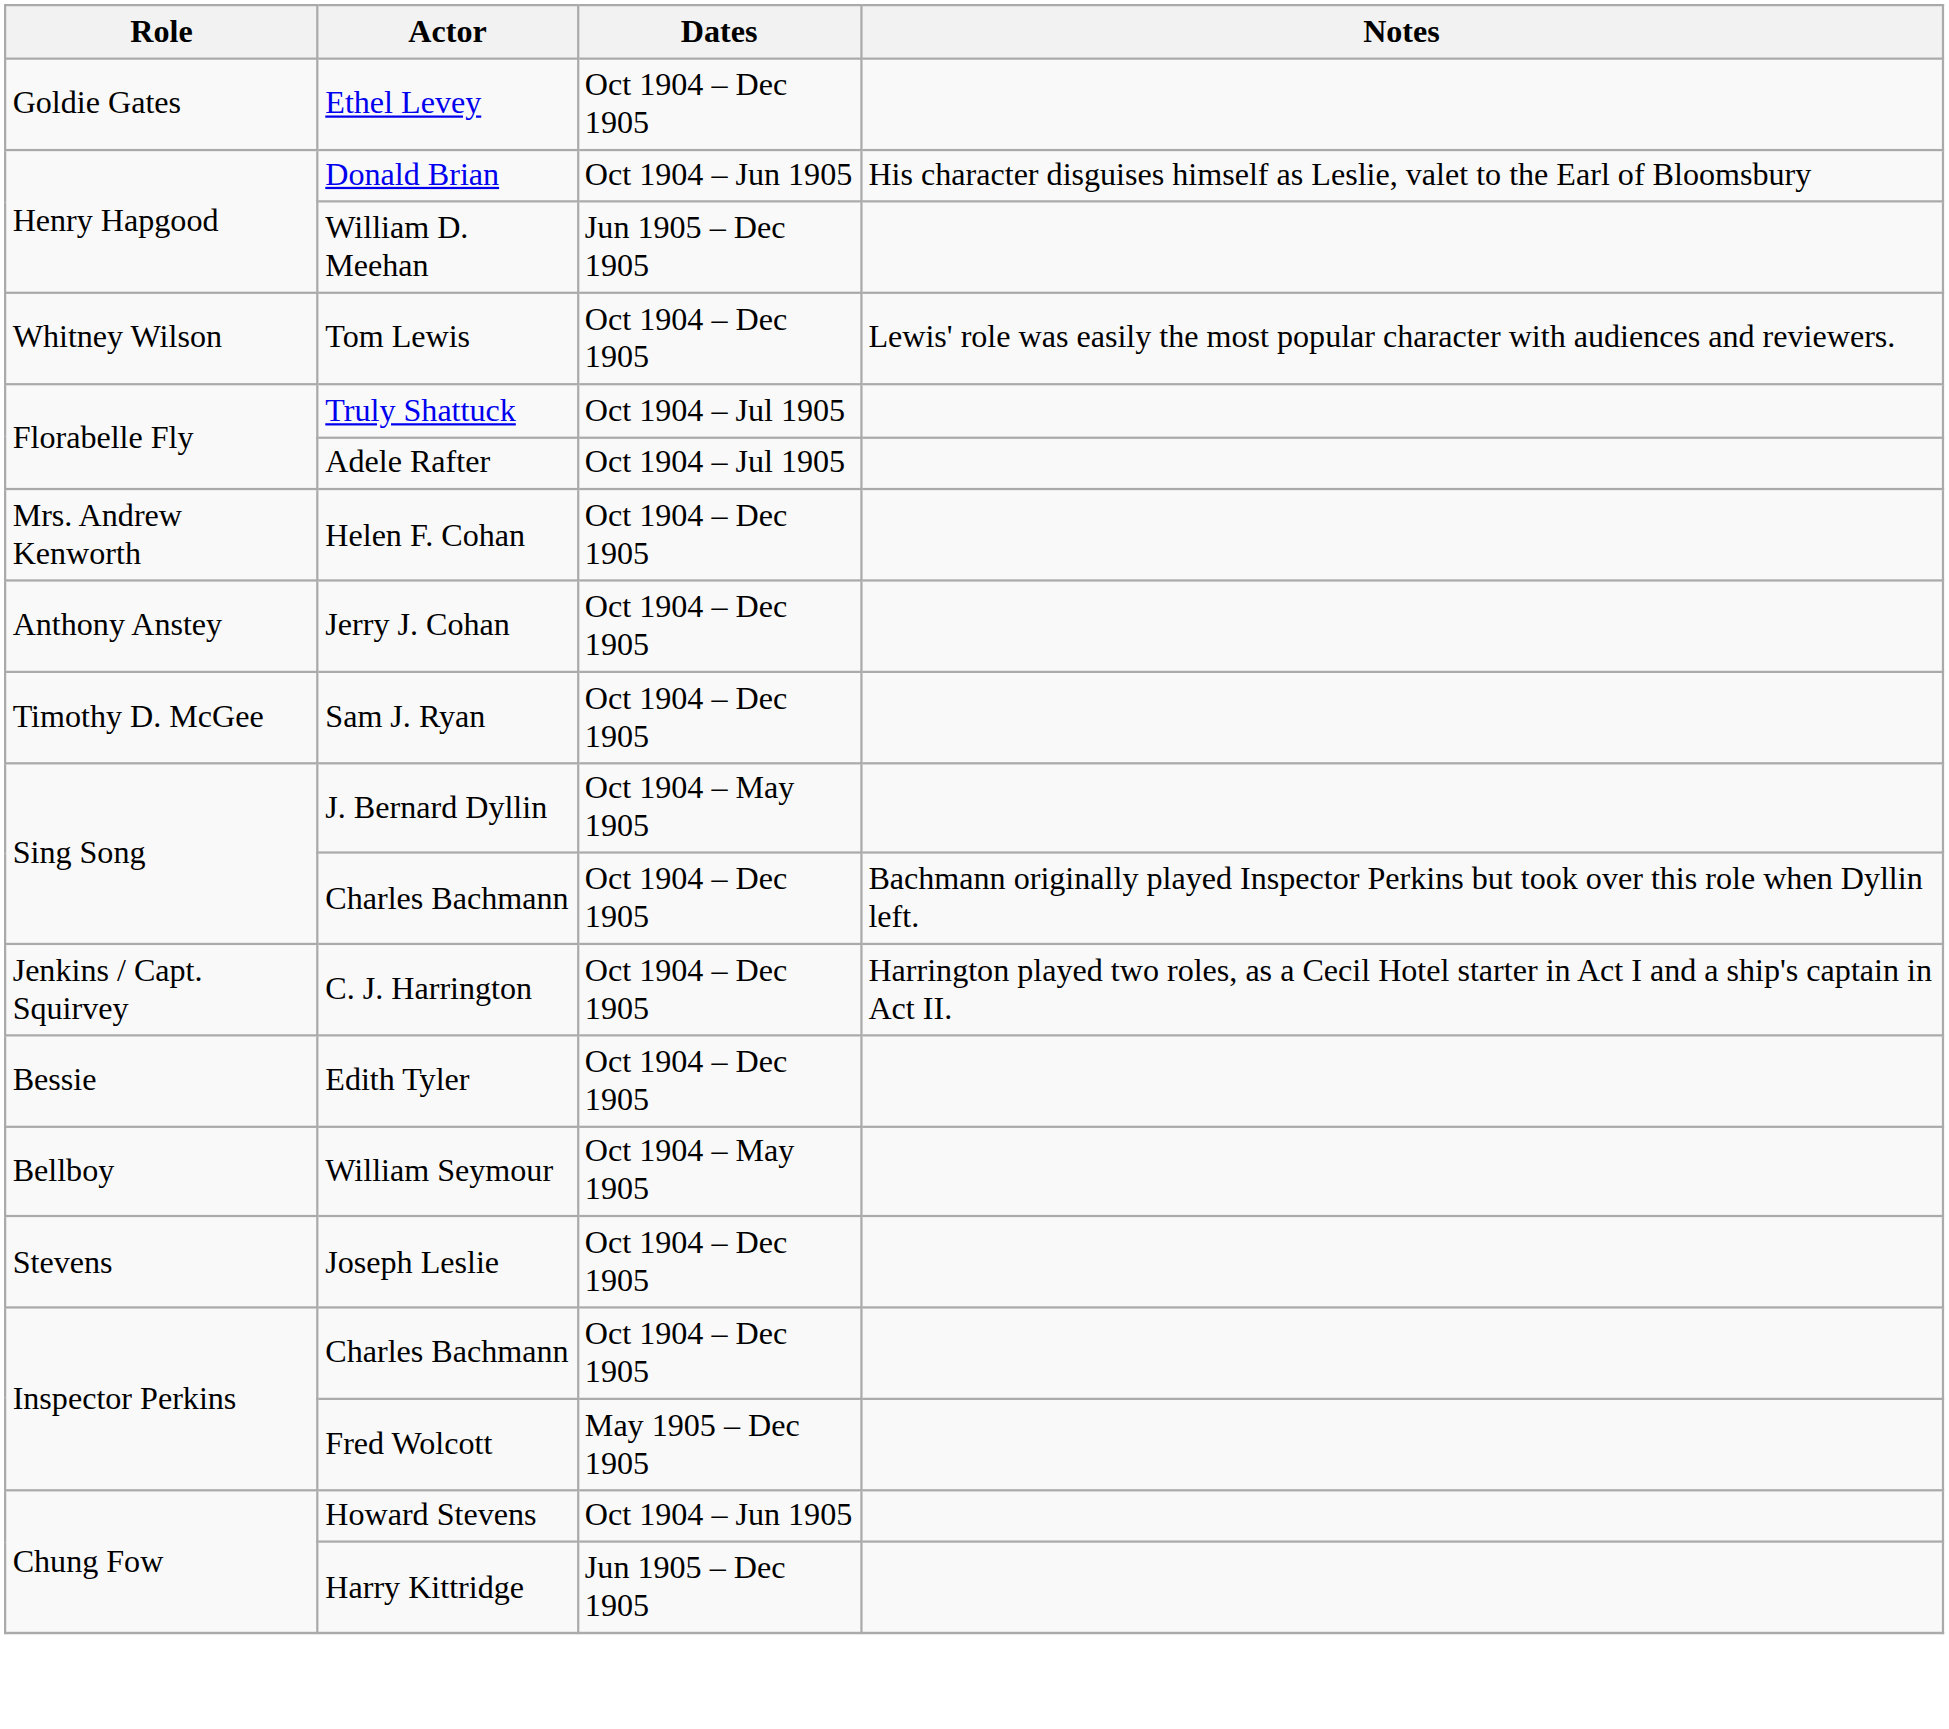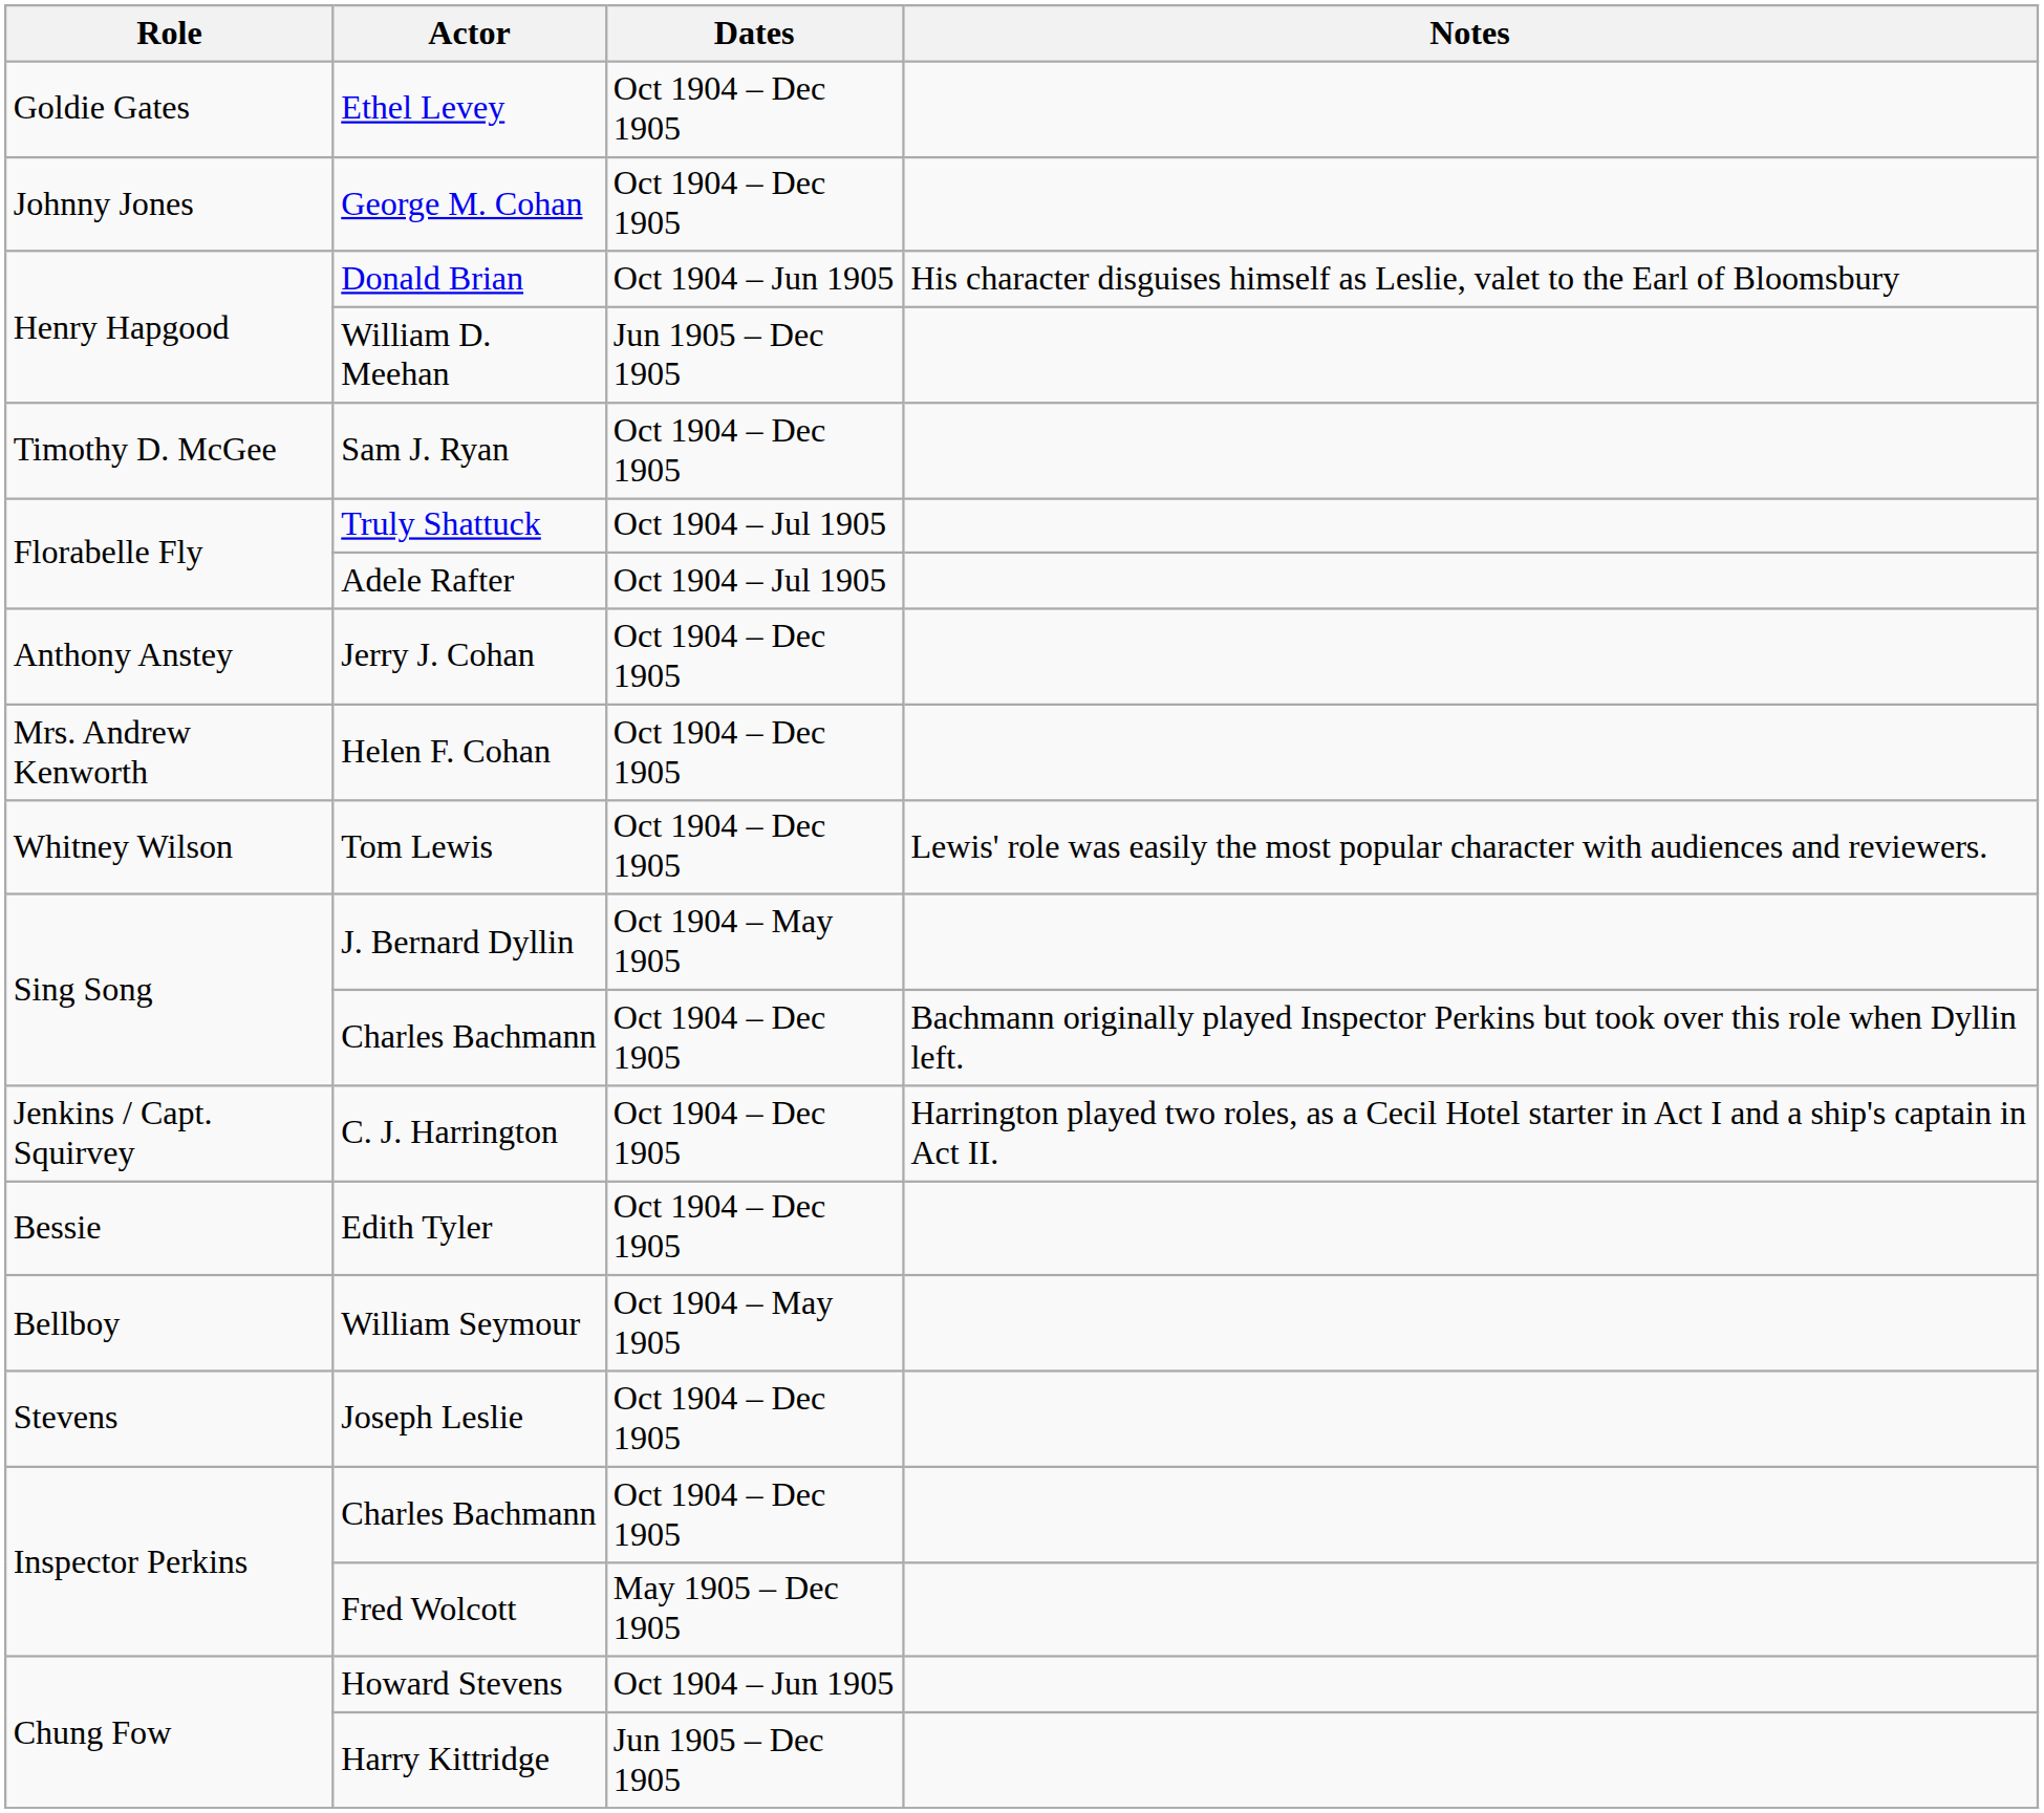 <table class="wikitable sortable plainrowheaders" style="font-size: 90%">
 <tr>
 <th scope="col">Role</th>
 <th scope="col">Actor</th>
 <th scope="col">Dates</th>
 <th scope="col">Notes</th>
 </tr>
 <tr>
 <td>Goldie Gates</td>
 <td><a href='#'>Ethel Levey</a></td>
+<td>Oct 1904 – Dec 1905</td>
+<td></td>
+</tr>
+<tr>
+<td>Johnny Jones</td>
+<td><a href='#'>George M. Cohan</a></td>
 <td>Oct 1904 – Dec 1905</td>
 <td></td>
 </tr>
 <tr>
 <td rowspan=2>Henry Hapgood</td>
 <td><a href='#'>Donald Brian</a></td>
 <td>Oct 1904 – Jun 1905</td>
 <td>His character disguises himself as Leslie, valet to the Earl of Bloomsbury</td>
 </tr>
 <tr>
 <td>William D. Meehan</td>
 <td>Jun 1905 – Dec 1905</td>
 <td></td>
 </tr>
 <tr>
-<td>Whitney Wilson</td>
-<td>Tom Lewis</td>
+<td>Timothy D. McGee</td>
+<td>Sam J. Ryan</td>
 <td>Oct 1904 – Dec 1905</td>
-<td>Lewis' role was easily the most popular character with audiences and reviewers.</td>
+<td></td>
 </tr>
 <tr>
 <td rowspan=2>Florabelle Fly</td>
 <td><a href='#'>Truly Shattuck</a></td>
 <td>Oct 1904 – Jul 1905</td>
 <td></td>
 </tr>
 <tr>
 <td>Adele Rafter</td>
 <td>Oct 1904 – Jul 1905</td>
 <td></td>
 </tr>
 <tr>
+<td>Anthony Anstey</td>
+<td>Jerry J. Cohan</td>
+<td>Oct 1904 – Dec 1905</td>
+<td></td>
+</tr>
+<tr>
 <td>Mrs. Andrew Kenworth</td>
 <td>Helen F. Cohan</td>
 <td>Oct 1904 – Dec 1905</td>
 <td></td>
 </tr>
 <tr>
-<td>Anthony Anstey</td>
-<td>Jerry J. Cohan</td>
+<td>Whitney Wilson</td>
+<td>Tom Lewis</td>
 <td>Oct 1904 – Dec 1905</td>
-<td></td>
-</tr>
-<tr>
-<td>Timothy D. McGee</td>
-<td>Sam J. Ryan</td>
-<td>Oct 1904 – Dec 1905</td>
-<td></td>
+<td>Lewis' role was easily the most popular character with audiences and reviewers.</td>
 </tr>
 <tr>
 <td rowspan=2>Sing Song</td>
 <td>J. Bernard Dyllin</td>
 <td>Oct 1904 – May 1905</td>
 <td></td>
 </tr>
 <tr>
 <td>Charles Bachmann</td>
 <td>Oct 1904 – Dec 1905</td>
 <td>Bachmann originally played Inspector Perkins but took over this role when Dyllin left.</td>
 </tr>
 <tr>
 <td>Jenkins / Capt. Squirvey</td>
 <td>C. J. Harrington</td>
 <td>Oct 1904 – Dec 1905</td>
 <td>Harrington played two roles, as a Cecil Hotel starter in Act I and a ship's captain in Act II.</td>
 </tr>
 <tr>
 <td>Bessie</td>
 <td>Edith Tyler</td>
 <td>Oct 1904 – Dec 1905</td>
 <td></td>
 </tr>
 <tr>
 <td>Bellboy</td>
 <td>William Seymour</td>
 <td>Oct 1904 – May 1905</td>
 <td></td>
 </tr>
 <tr>
 <td>Stevens</td>
 <td>Joseph Leslie</td>
 <td>Oct 1904 – Dec 1905</td>
 <td></td>
 </tr>
 <tr>
 <td rowspan=2>Inspector Perkins</td>
 <td>Charles Bachmann</td>
 <td>Oct 1904 – Dec 1905</td>
 <td></td>
 </tr>
 <tr>
 <td>Fred Wolcott</td>
 <td>May 1905 – Dec 1905</td>
 <td></td>
 </tr>
 <tr>
 <td rowspan=2>Chung Fow</td>
 <td>Howard Stevens</td>
 <td>Oct 1904 – Jun 1905</td>
 <td></td>
 </tr>
 <tr>
 <td>Harry Kittridge</td>
 <td>Jun 1905 – Dec 1905</td>
 <td></td>
 </tr>
 <tr>
 </tr>
 </table>
